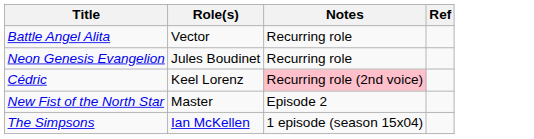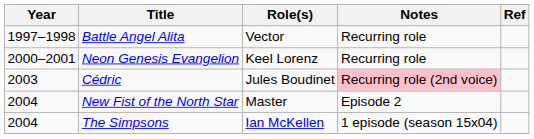 <table class="wikitable plainrowheaders sortable">
 <tr>
+<th scope="col">Year</th>
 <th scope="col">Title</th>
 <th scope="col">Role(s)</th>
 <th scope="col">Notes</th>
 <th scope="col" class="unsortable">Ref</th>
 </tr>
 <tr>
+<td>1997–1998</td>
 <td><em><a href='#'>Battle Angel Alita</a></em></td>
 <td>Vector</td>
 <td>Recurring role</td>
 <td></td>
 </tr>
 <tr>
+<td>2000–2001</td>
 <td><em><a href='#'>Neon Genesis Evangelion</a></em></td>
-<td>Jules Boudinet</td>
+<td>Keel Lorenz</td>
 <td>Recurring role</td>
 <td></td>
 </tr>
 <tr>
+<td>2003</td>
 <td><em><a href='#'>Cédric</a></em></td>
-<td>Keel Lorenz</td>
+<td>Jules Boudinet</td>
 <td style="background: pink;">Recurring role (2nd voice)</td>
 <td></td>
 </tr>
 <tr>
+<td>2004</td>
 <td><em><a href='#'>New Fist of the North Star</a></em></td>
 <td>Master</td>
 <td>Episode 2</td>
 <td></td>
 </tr>
 <tr>
+<td>2004</td>
 <td><em><a href='#'>The Simpsons</a></em></td>
 <td><a href='#'>Ian McKellen</a></td>
 <td>1 episode (season 15x04)</td>
 <td></td>
 </tr>
 </table>
